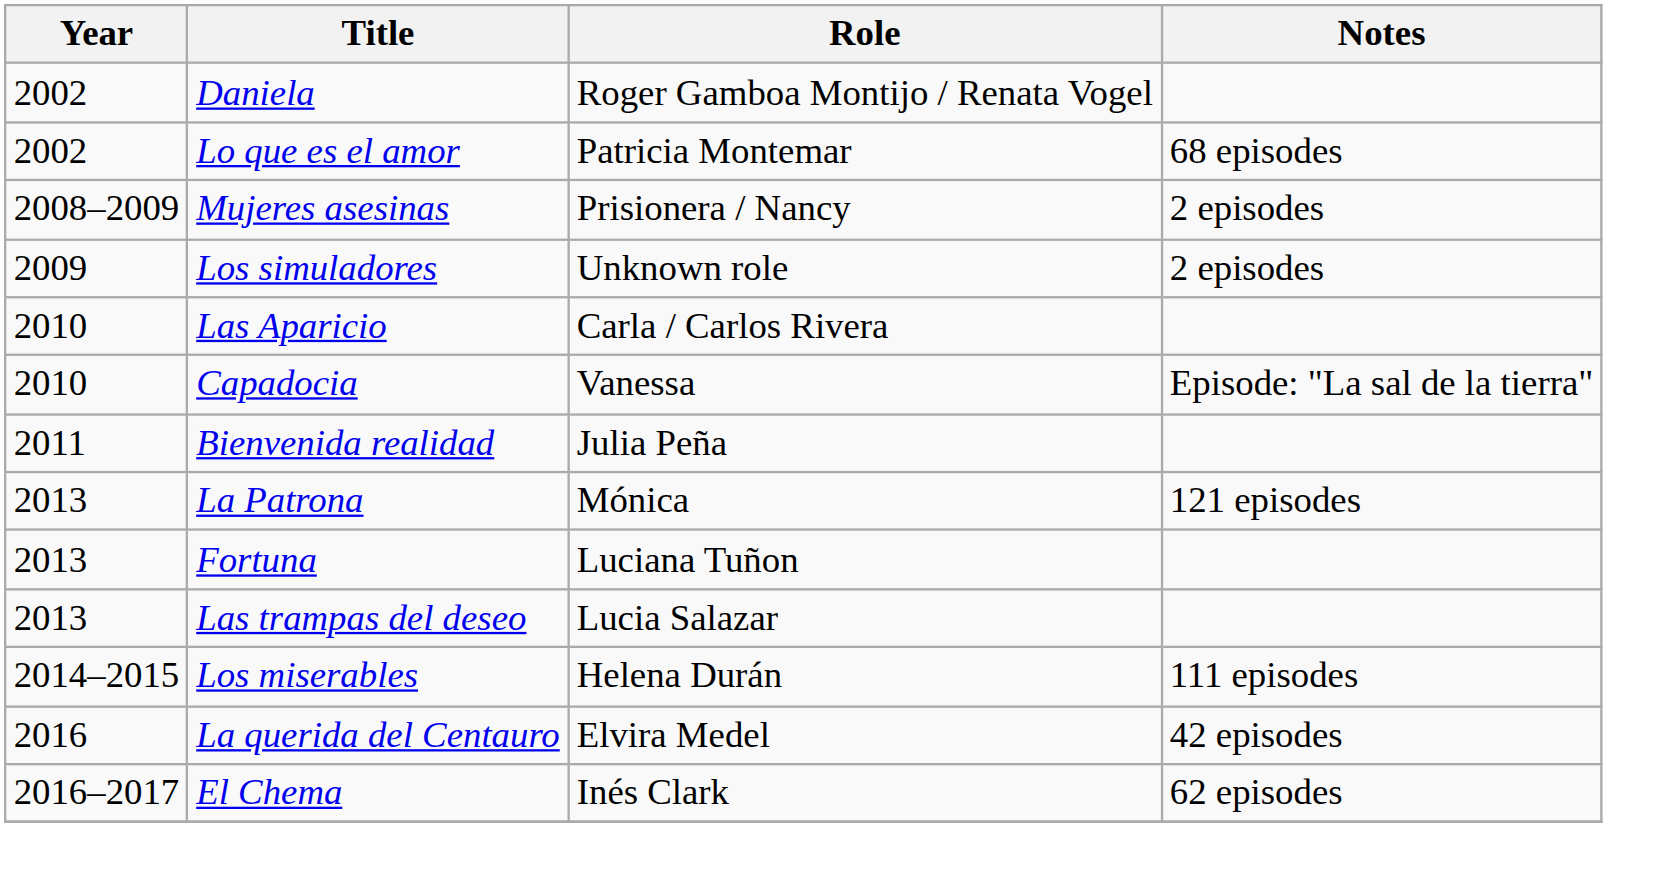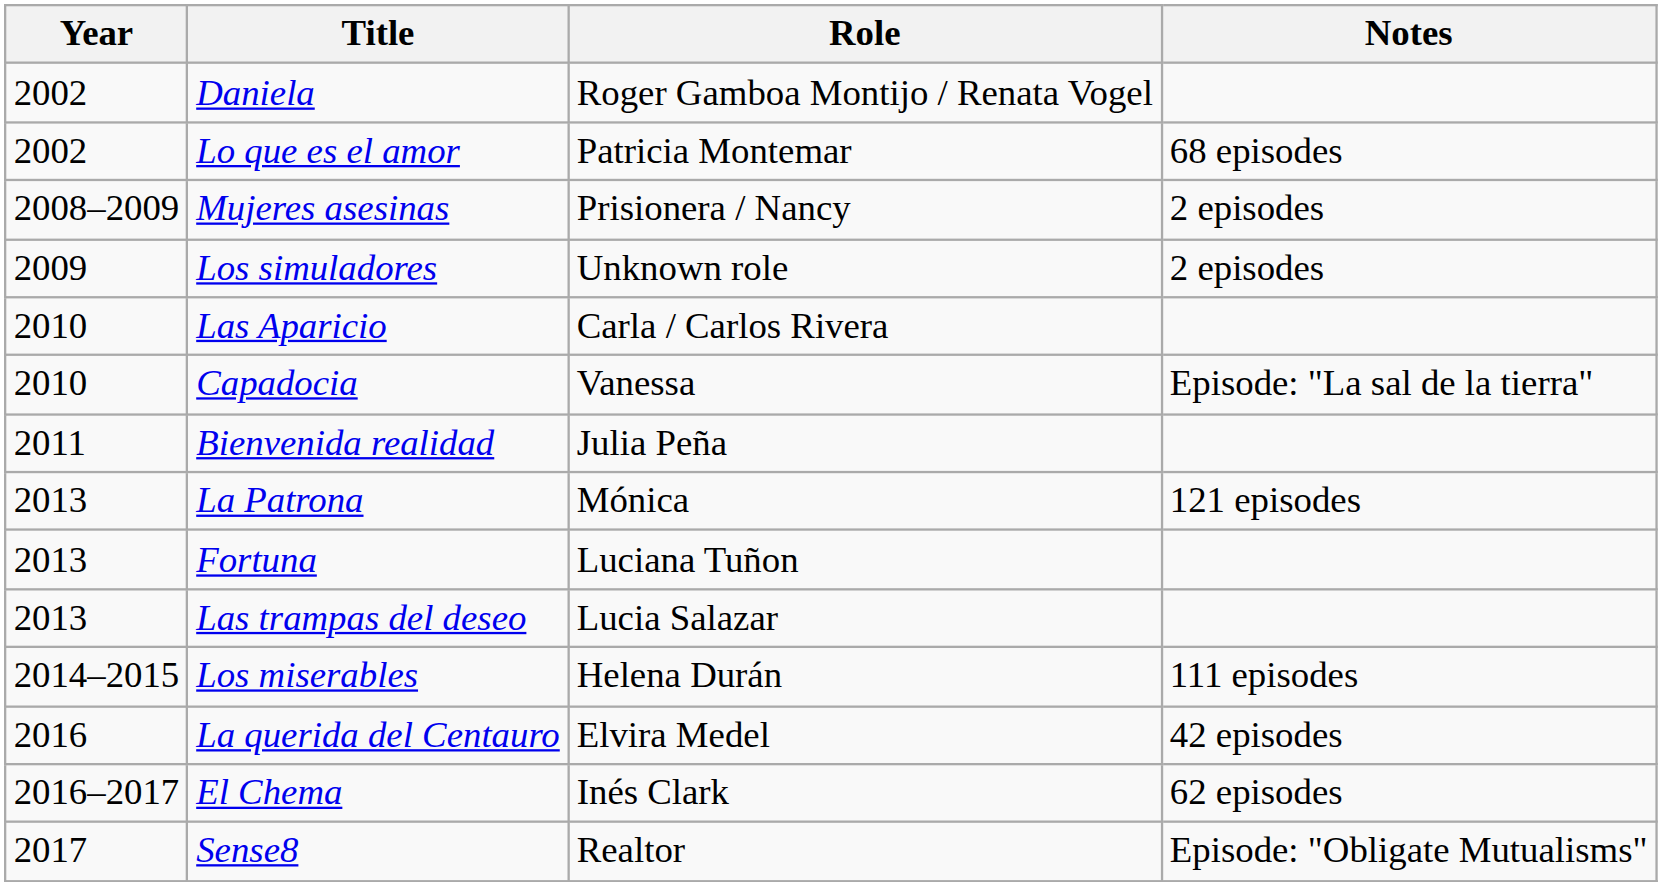 <table class="wikitable sortable">
 <tr>
 <th>Year</th>
 <th>Title</th>
 <th>Role</th>
 <th>Notes</th>
 </tr>
 <tr>
 <td>2002</td>
 <td><em><a href='#'>Daniela</a></em></td>
 <td>Roger Gamboa Montijo / Renata Vogel</td>
 <td></td>
 </tr>
 <tr>
 <td>2002</td>
 <td><em><a href='#'>Lo que es el amor</a></em></td>
 <td>Patricia Montemar</td>
 <td>68 episodes</td>
 </tr>
 <tr>
 <td>2008–2009</td>
 <td><em><a href='#'>Mujeres asesinas</a></em></td>
 <td>Prisionera / Nancy</td>
 <td>2 episodes</td>
 </tr>
 <tr>
 <td>2009</td>
 <td><em><a href='#'>Los simuladores</a></em></td>
 <td>Unknown role</td>
 <td>2 episodes</td>
 </tr>
 <tr>
 <td>2010</td>
 <td><em><a href='#'>Las Aparicio</a></em></td>
 <td>Carla / Carlos Rivera</td>
 <td></td>
 </tr>
 <tr>
 <td>2010</td>
 <td><em><a href='#'>Capadocia</a></em></td>
 <td>Vanessa</td>
 <td>Episode: "La sal de la tierra"</td>
 </tr>
 <tr>
 <td>2011</td>
 <td><em><a href='#'>Bienvenida realidad</a></em></td>
 <td>Julia Peña</td>
 <td></td>
 </tr>
 <tr>
 <td>2013</td>
 <td><em><a href='#'>La Patrona</a></em></td>
 <td>Mónica</td>
 <td>121 episodes</td>
 </tr>
 <tr>
 <td>2013</td>
 <td><em><a href='#'>Fortuna</a></em></td>
 <td>Luciana Tuñon</td>
 <td></td>
 </tr>
 <tr>
 <td>2013</td>
 <td><em><a href='#'>Las trampas del deseo</a></em> </td>
 <td>Lucia Salazar</td>
 <td></td>
 </tr>
 <tr>
 <td>2014–2015</td>
 <td><em><a href='#'>Los miserables</a></em></td>
 <td>Helena Durán</td>
 <td>111 episodes</td>
 </tr>
 <tr>
 <td>2016</td>
 <td><em><a href='#'>La querida del Centauro</a></em></td>
 <td>Elvira Medel</td>
 <td>42 episodes</td>
 </tr>
 <tr>
 <td>2016–2017</td>
 <td><em><a href='#'>El Chema</a></em></td>
 <td>Inés Clark</td>
 <td>62 episodes</td>
 </tr>
 <tr>
+<td>2017</td>
+<td><em><a href='#'>Sense8</a></em></td>
+<td>Realtor</td>
+<td>Episode: "Obligate Mutualisms"</td>
+</tr>
+<tr>
 </tr>
 </table>
